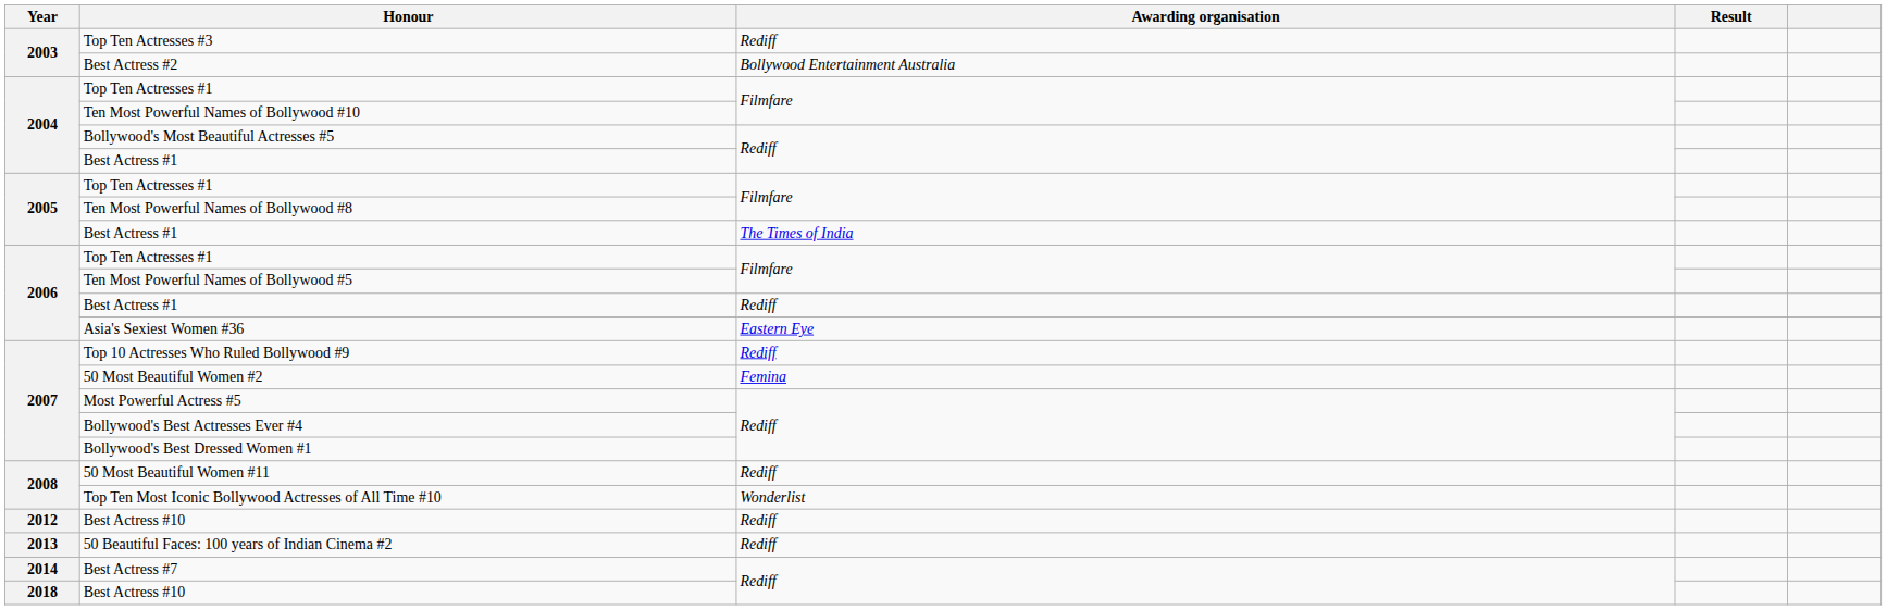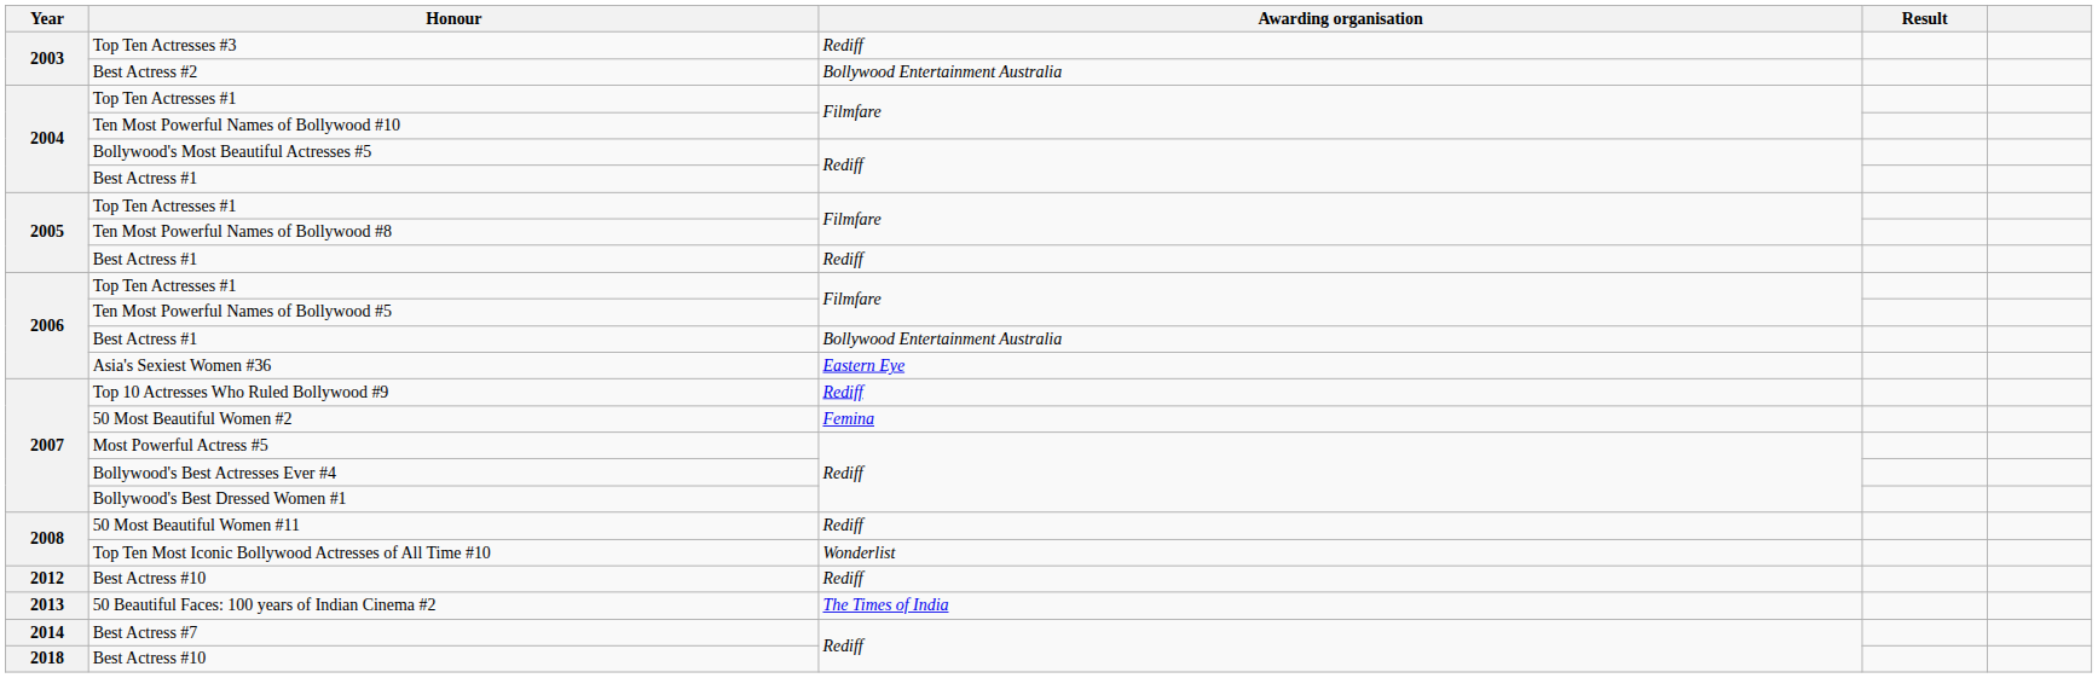 <table class="wikitable plainrowheaders" style="width:100%;">
 <tr>
 <th scope="col" style="width:4%;">Year</th>
 <th scope="col" style="width:35%;">Honour</th>
 <th scope="col" style="width:50%;">Awarding organisation</th>
 <th scope="col" style="width:6%;">Result</th>
 <th scope="col" style="width:6%;"></th>
 </tr>
 <tr>
 <th scope="row" rowspan="2">2003</th>
 <td>Top Ten Actresses #3</td>
 <td><em>Rediff</em></td>
 <td></td>
 <td style="text-align:center;"></td>
 </tr>
 <tr>
 <td>Best Actress #2</td>
 <td><em>Bollywood Entertainment Australia</em></td>
 <td></td>
 <td style="text-align:center;"></td>
 </tr>
 <tr>
 <th scope="row" rowspan="4">2004</th>
 <td>Top Ten Actresses #1</td>
 <td rowspan="2"><em>Filmfare</em></td>
 <td></td>
 <td style="text-align:center;"></td>
 </tr>
 <tr>
 <td>Ten Most Powerful Names of Bollywood #10</td>
 <td></td>
 <td style="text-align:center;"></td>
 </tr>
 <tr>
 <td>Bollywood's Most Beautiful Actresses #5</td>
 <td rowspan="2"><em>Rediff</em></td>
 <td></td>
 <td style="text-align:center;"></td>
 </tr>
 <tr>
 <td>Best Actress #1</td>
 <td></td>
 <td style="text-align:center;"></td>
 </tr>
 <tr>
 <th scope="row" rowspan="3">2005</th>
 <td>Top Ten Actresses #1</td>
 <td rowspan="2"><em>Filmfare</em></td>
 <td></td>
 <td style="text-align:center;"></td>
 </tr>
 <tr>
 <td>Ten Most Powerful Names of Bollywood #8</td>
 <td></td>
 <td style="text-align:center;"></td>
 </tr>
 <tr>
 <td>Best Actress #1</td>
-<td><em><a href='#'>The Times of India</a></em></td>
+<td><em>Rediff</em></td>
 <td></td>
 <td style="text-align:center;"></td>
 </tr>
 <tr>
 <th scope="row" rowspan="4">2006</th>
 <td>Top Ten Actresses #1</td>
 <td rowspan="2"><em>Filmfare</em></td>
 <td></td>
 <td style="text-align:center;"></td>
 </tr>
 <tr>
 <td>Ten Most Powerful Names of Bollywood #5</td>
 <td></td>
 <td style="text-align:center;"></td>
 </tr>
 <tr>
 <td>Best Actress #1</td>
-<td><em>Rediff</em></td>
+<td><em>Bollywood Entertainment Australia</em></td>
 <td></td>
 <td style="text-align:center;"></td>
 </tr>
 <tr>
 <td>Asia's Sexiest Women #36</td>
 <td><em><a href='#'>Eastern Eye</a></em></td>
 <td></td>
 <td style="text-align:center;"></td>
 </tr>
 <tr>
 <th scope="row" rowspan="5">2007</th>
 <td>Top 10 Actresses Who Ruled Bollywood #9</td>
 <td><em><a href='#'>Rediff</a></em></td>
 <td></td>
 <td style="text-align:center;"></td>
 </tr>
 <tr>
 <td>50 Most Beautiful Women #2</td>
 <td><em><a href='#'>Femina</a></em></td>
 <td></td>
 <td style="text-align:center;"></td>
 </tr>
 <tr>
 <td>Most Powerful Actress #5</td>
 <td rowspan="3"><em>Rediff</em></td>
 <td></td>
 <td style="text-align:center;"></td>
 </tr>
 <tr>
 <td>Bollywood's Best Actresses Ever #4</td>
 <td></td>
 <td style="text-align:center;"></td>
 </tr>
 <tr>
 <td>Bollywood's Best Dressed Women #1</td>
 <td></td>
 <td style="text-align:center;"></td>
 </tr>
 <tr>
 <th scope="row" rowspan="2">2008</th>
 <td>50 Most Beautiful Women #11</td>
 <td><em>Rediff</em></td>
 <td></td>
 <td style="text-align:center;"></td>
 </tr>
 <tr>
 <td>Top Ten Most Iconic Bollywood Actresses of All Time #10</td>
 <td><em>Wonderlist</em></td>
 <td></td>
 <td style="text-align:center;"></td>
 </tr>
 <tr>
 <th scope="row">2012</th>
 <td>Best Actress #10</td>
 <td><em>Rediff</em></td>
 <td></td>
 <td style="text-align:center;"></td>
 </tr>
 <tr>
 <th scope="row">2013</th>
 <td>50 Beautiful Faces: 100 years of Indian Cinema #2</td>
-<td><em>Rediff</em></td>
+<td><em><a href='#'>The Times of India</a></em></td>
 <td></td>
 <td style="text-align:center;"></td>
 </tr>
 <tr>
 <th scope="row">2014</th>
 <td>Best Actress #7</td>
 <td rowspan="2"><em>Rediff</em></td>
 <td></td>
 <td style="text-align:center;"></td>
 </tr>
 <tr>
 <th scope="row">2018</th>
 <td>Best Actress #10</td>
 <td></td>
 <td style="text-align:center;"></td>
 </tr>
 </table>
